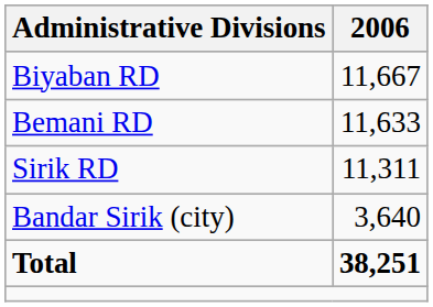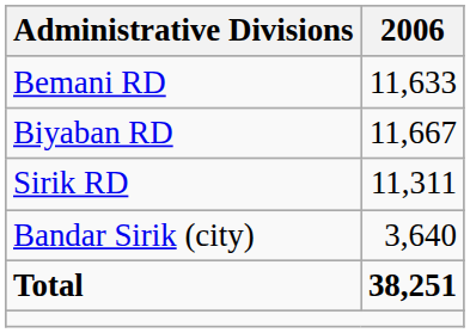 <table class="wikitable">
 <tr>
 <th>Administrative Divisions</th>
 <th>2006</th>
 </tr>
 <tr>
+<td><a href='#'>Bemani RD</a></td>
+<td style="text-align: right;">11,633</td>
+</tr>
+<tr>
 <td><a href='#'>Biyaban RD</a></td>
 <td style="text-align: right;">11,667</td>
-</tr>
-<tr>
-<td><a href='#'>Bemani RD</a></td>
-<td style="text-align: right;">11,633</td>
 </tr>
 <tr>
 <td><a href='#'>Sirik RD</a></td>
 <td style="text-align: right;">11,311</td>
 </tr>
 <tr>
 <td><a href='#'>Bandar Sirik</a> (city)</td>
 <td style="text-align: right;">3,640</td>
 </tr>
 <tr>
 <td><strong>Total</strong></td>
 <td style="text-align: right;"><strong>38,251</strong></td>
 </tr>
 <tr>
 <td colspan=2></td>
 </tr>
 </table>
